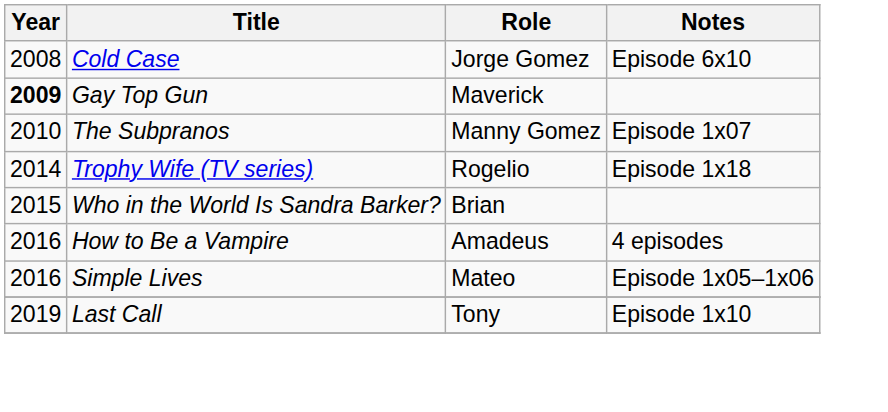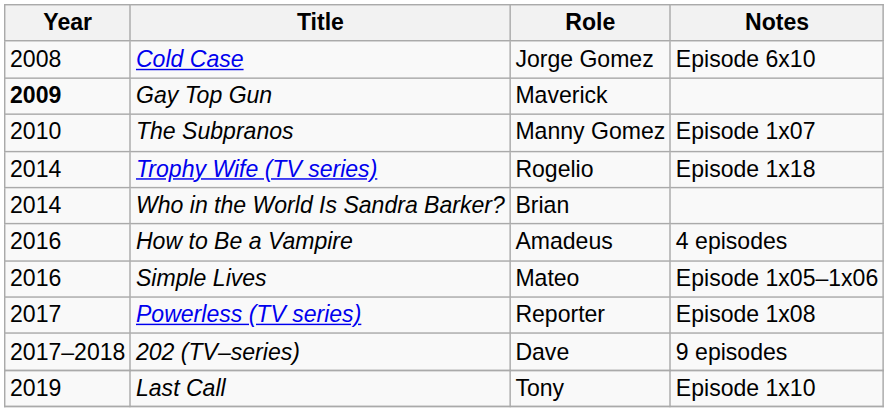 <table class="wikitable sortable">
 <tr>
 <th>Year</th>
 <th>Title</th>
 <th>Role</th>
 <th class="unsortable">Notes</th>
 </tr>
 <tr>
 <td>2008</td>
 <td><em><a href='#'>Cold Case</a></em></td>
 <td>Jorge Gomez</td>
 <td>Episode 6x10</td>
 </tr>
 <tr>
 <td><strong>2009</strong></td>
 <td><em>Gay Top Gun</em></td>
 <td>Maverick</td>
 <td></td>
 </tr>
 <tr>
 <td>2010</td>
 <td><em>The Subpranos</em></td>
 <td>Manny Gomez</td>
 <td>Episode 1x07</td>
 </tr>
 <tr>
 <td>2014</td>
 <td><em><a href='#'>Trophy Wife (TV series)</a></em></td>
 <td>Rogelio</td>
 <td>Episode 1x18</td>
 </tr>
 <tr>
-<td>2015</td>
+<td>2014</td>
 <td><em>Who in the World Is Sandra Barker?</em></td>
 <td>Brian</td>
 <td></td>
 </tr>
 <tr>
 <td>2016</td>
 <td><em>How to Be a Vampire</em></td>
 <td>Amadeus</td>
 <td>4 episodes</td>
 </tr>
 <tr>
 <td>2016</td>
 <td><em>Simple Lives</em></td>
 <td>Mateo</td>
 <td>Episode 1x05–1x06</td>
 </tr>
 <tr>
+<td>2017</td>
+<td><em><a href='#'>Powerless (TV series)</a></em></td>
+<td>Reporter</td>
+<td>Episode 1x08</td>
+</tr>
+<tr>
+<td>2017–2018</td>
+<td><em>202 (TV–series)</em></td>
+<td>Dave</td>
+<td>9 episodes</td>
+</tr>
+<tr>
 </tr>
 <tr>
 <td>2019</td>
 <td><em>Last Call</em></td>
 <td>Tony</td>
 <td>Episode 1x10</td>
 </tr>
 <tr>
 </tr>
 </table>
